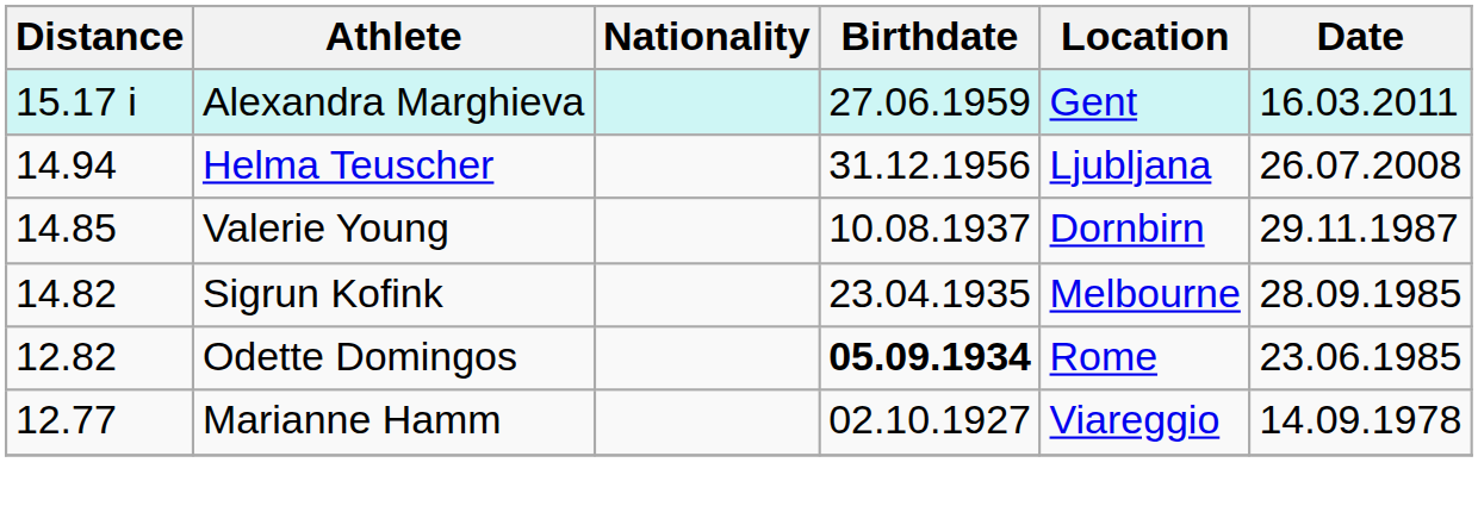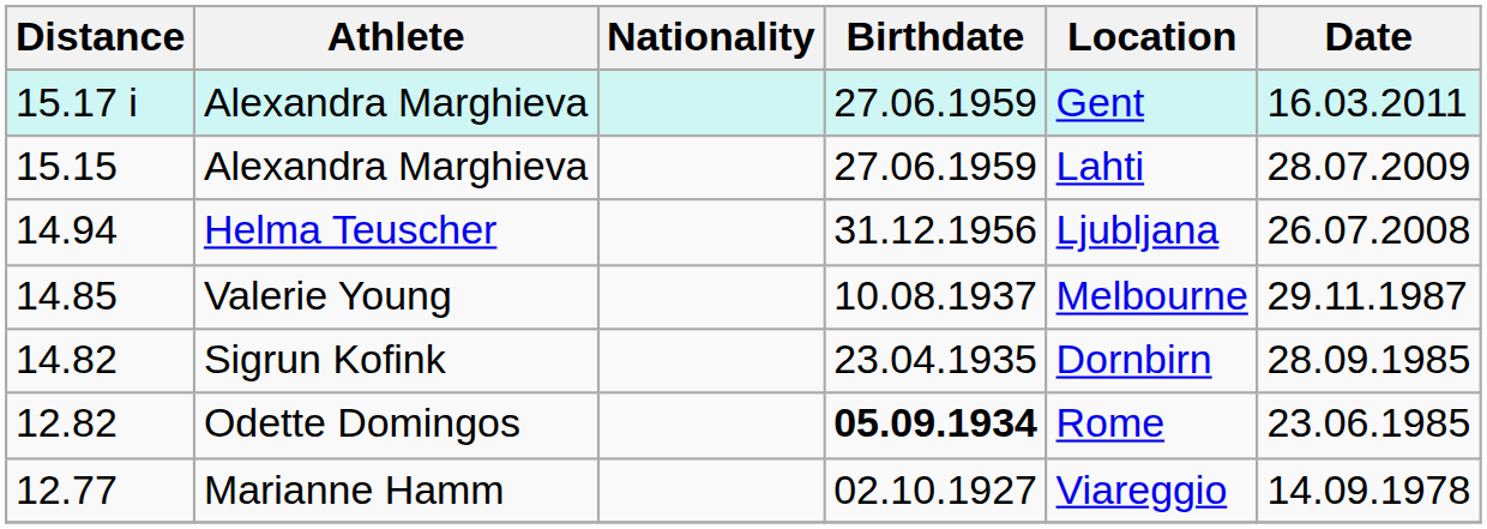 <table class="wikitable">
 <tr>
 <th>Distance</th>
 <th>Athlete</th>
 <th>Nationality</th>
 <th>Birthdate</th>
 <th>Location</th>
 <th>Date</th>
 </tr>
 <tr bgcolor=#CEF6F5>
 <td>15.17 i</td>
 <td>Alexandra Marghieva</td>
 <td></td>
 <td>27.06.1959</td>
 <td><a href='#'>Gent</a></td>
 <td>16.03.2011</td>
 </tr>
 <tr>
+<td>15.15</td>
+<td>Alexandra Marghieva</td>
+<td></td>
+<td>27.06.1959</td>
+<td><a href='#'>Lahti</a></td>
+<td>28.07.2009</td>
+</tr>
+<tr>
 <td>14.94</td>
 <td><a href='#'>Helma Teuscher</a></td>
 <td></td>
 <td>31.12.1956</td>
 <td><a href='#'>Ljubljana</a></td>
 <td>26.07.2008</td>
 </tr>
 <tr>
 <td>14.85</td>
 <td>Valerie Young</td>
 <td></td>
 <td>10.08.1937</td>
-<td><a href='#'>Dornbirn</a></td>
+<td><a href='#'>Melbourne</a></td>
 <td>29.11.1987</td>
 </tr>
 <tr>
 <td>14.82</td>
 <td>Sigrun Kofink</td>
 <td></td>
 <td>23.04.1935</td>
-<td><a href='#'>Melbourne</a></td>
+<td><a href='#'>Dornbirn</a></td>
 <td>28.09.1985</td>
 </tr>
 <tr>
 <td>12.82</td>
 <td>Odette Domingos</td>
 <td></td>
 <td><strong>05.09.1934</strong></td>
 <td><a href='#'>Rome</a></td>
 <td>23.06.1985</td>
 </tr>
 <tr>
 <td>12.77</td>
 <td>Marianne Hamm</td>
 <td></td>
 <td>02.10.1927</td>
 <td><a href='#'>Viareggio</a></td>
 <td>14.09.1978</td>
 </tr>
 <tr>
 </tr>
 </table>
